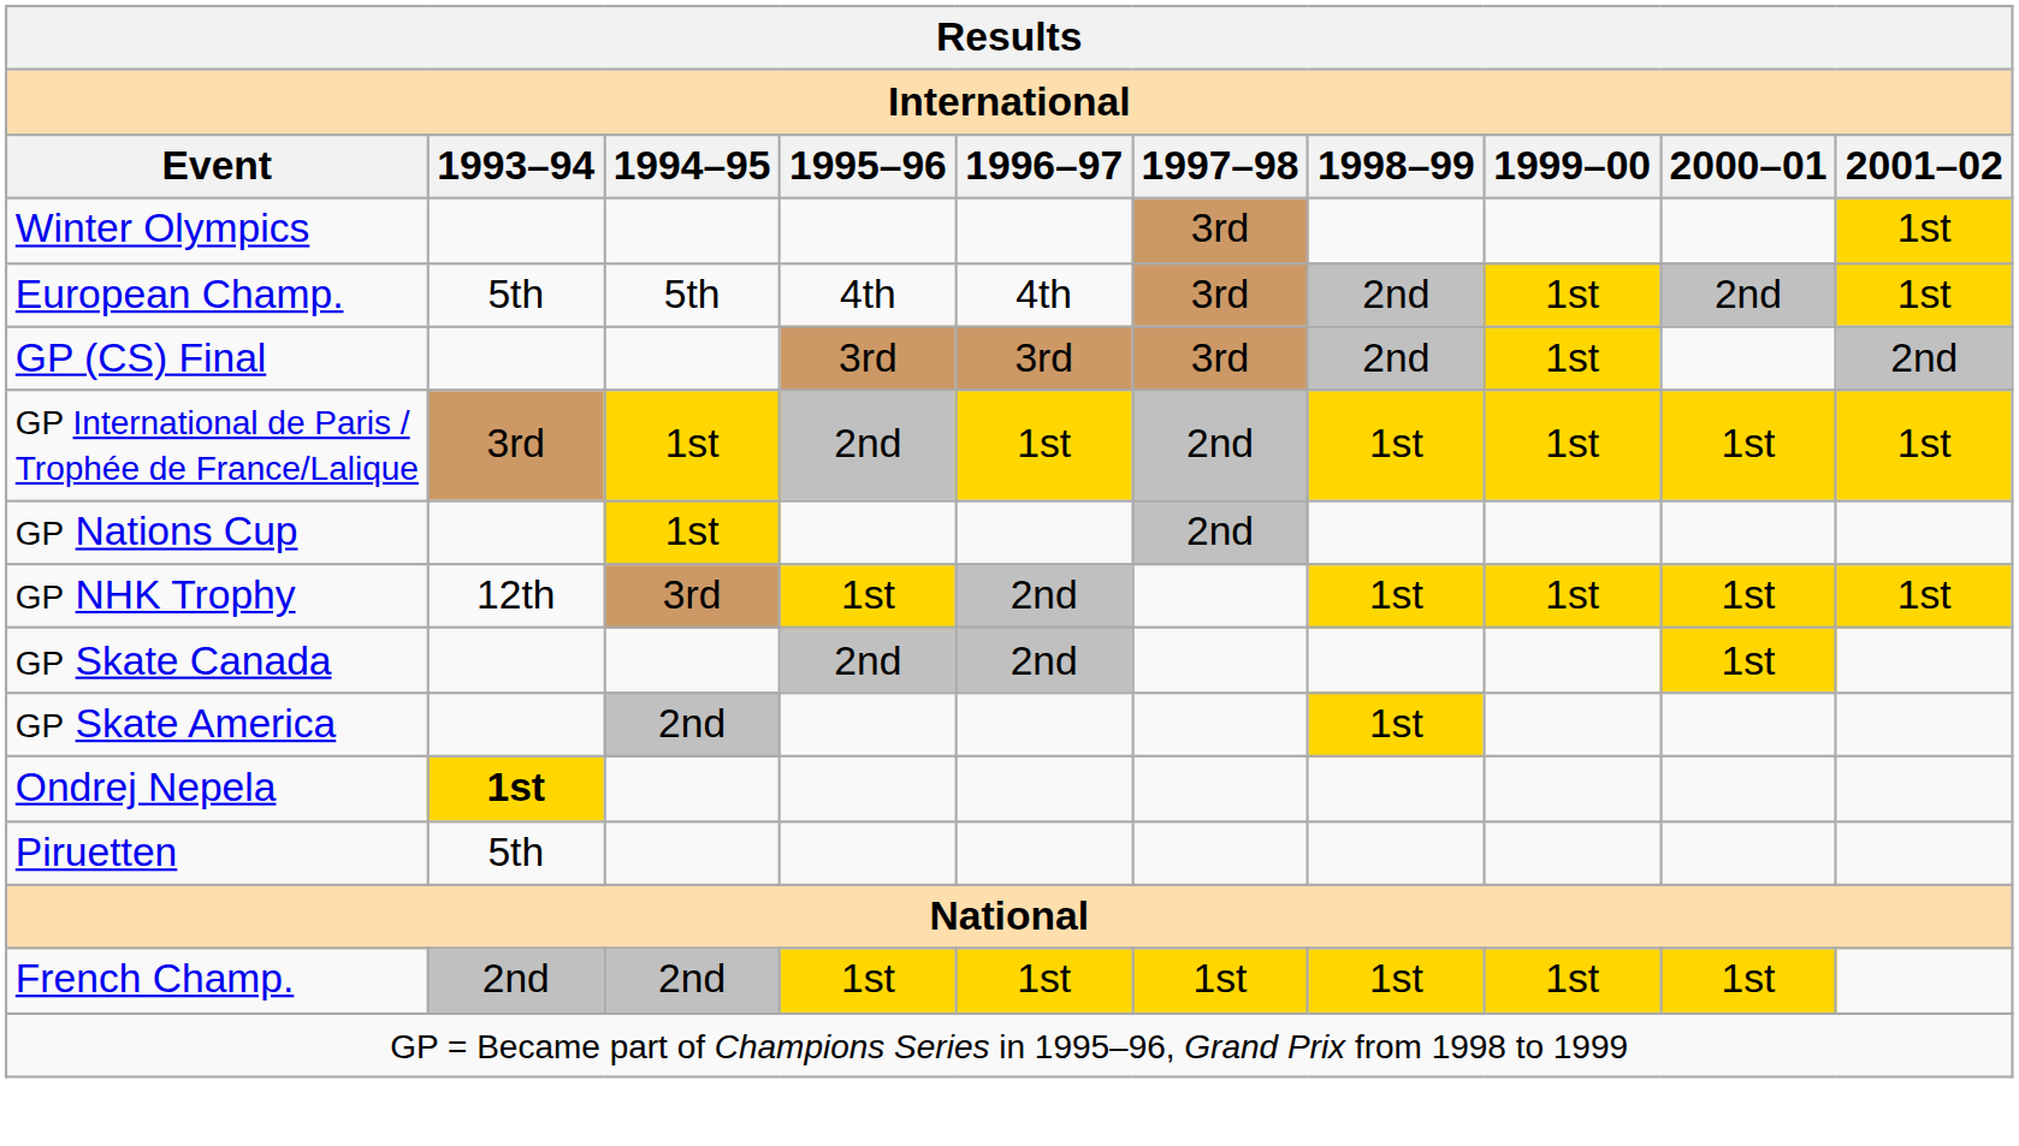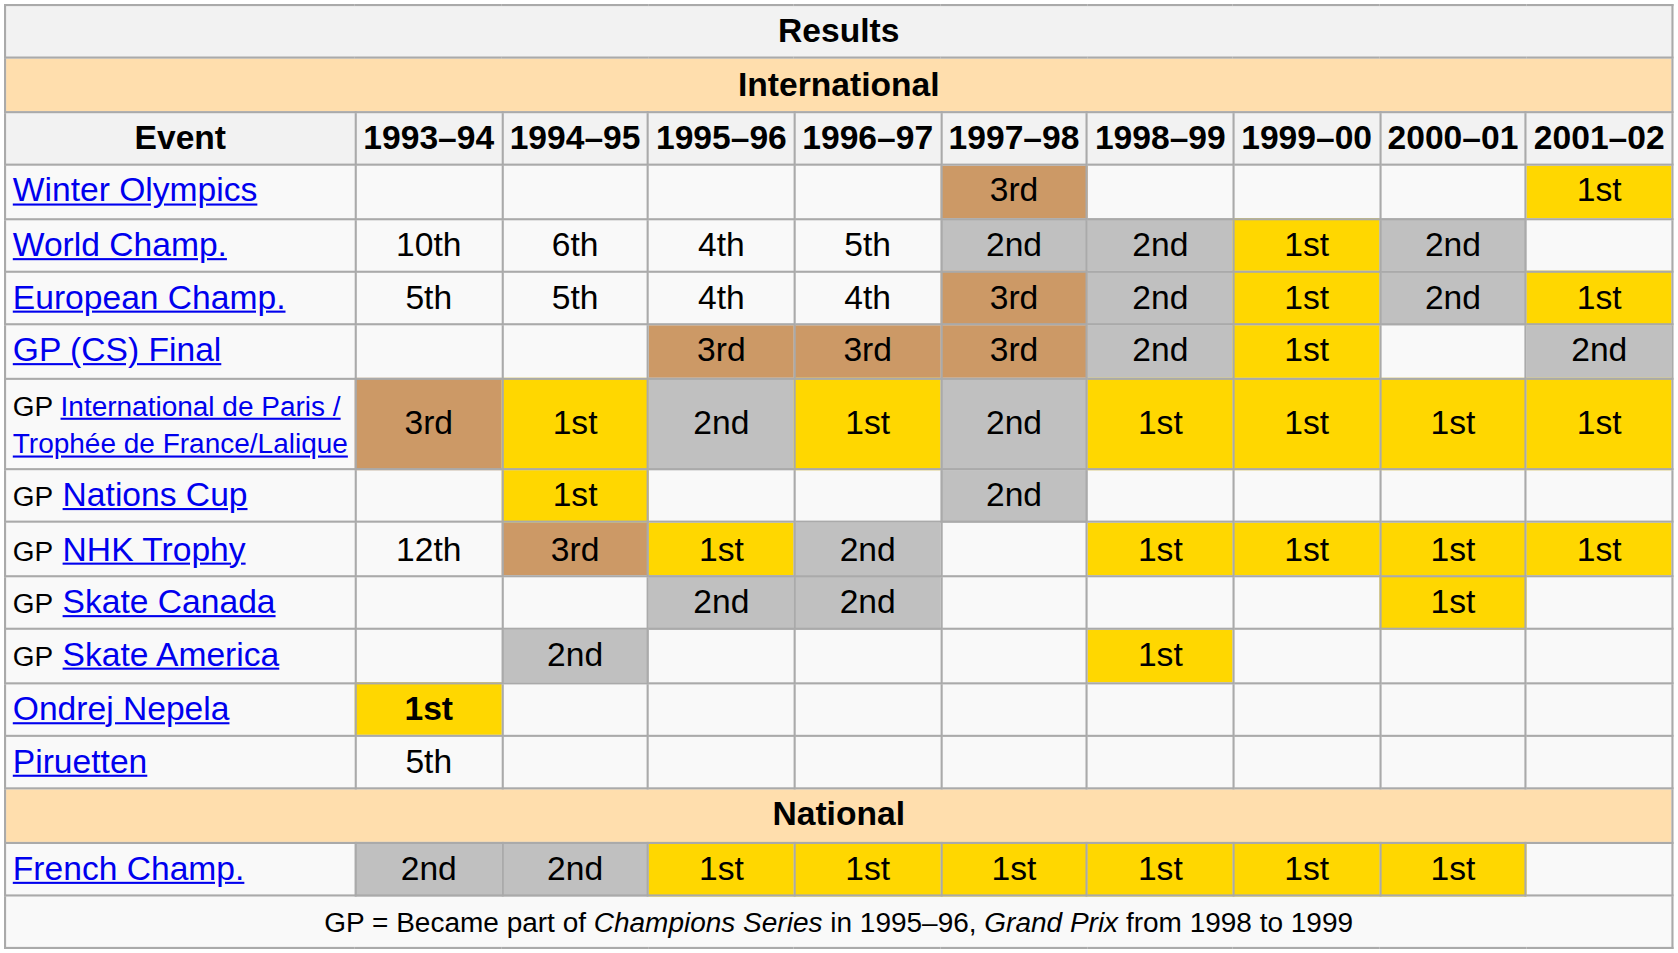 <table class="wikitable" style="text-align:center">
 <tr>
 <th colspan=10 align=center>Results</th>
 </tr>
 <tr>
 <th style="background-color: #ffdead; " colspan=10 align=center>International</th>
 </tr>
 <tr>
 <th>Event</th>
 <th>1993–94</th>
 <th>1994–95</th>
 <th>1995–96</th>
 <th>1996–97</th>
 <th>1997–98</th>
 <th>1998–99</th>
 <th>1999–00</th>
 <th>2000–01</th>
 <th>2001–02</th>
 </tr>
 <tr>
 <td align=left><a href='#'>Winter Olympics</a></td>
 <td></td>
 <td></td>
 <td></td>
 <td></td>
 <td bgcolor=cc9966>3rd</td>
 <td></td>
 <td></td>
 <td></td>
 <td bgcolor=gold>1st</td>
+</tr>
+<tr>
+<td align=left><a href='#'>World Champ.</a></td>
+<td>10th</td>
+<td>6th</td>
+<td>4th</td>
+<td>5th</td>
+<td bgcolor=silver>2nd</td>
+<td bgcolor=silver>2nd</td>
+<td bgcolor=gold>1st</td>
+<td bgcolor=silver>2nd</td>
+<td></td>
 </tr>
 <tr>
 <td align=left><a href='#'>European Champ.</a></td>
 <td>5th</td>
 <td>5th</td>
 <td>4th</td>
 <td>4th</td>
 <td bgcolor=cc9966>3rd</td>
 <td bgcolor=silver>2nd</td>
 <td bgcolor=gold>1st</td>
 <td bgcolor=silver>2nd</td>
 <td bgcolor=gold>1st</td>
 </tr>
 <tr>
 <td align=left><a href='#'>GP (CS) Final</a></td>
 <td></td>
 <td></td>
 <td bgcolor=cc9966>3rd</td>
 <td bgcolor=cc9966>3rd</td>
 <td bgcolor=cc9966>3rd</td>
 <td bgcolor=silver>2nd</td>
 <td bgcolor=gold>1st</td>
 <td></td>
 <td bgcolor=silver>2nd</td>
 </tr>
 <tr>
 <td align=left><small>GP <a href='#'>International de Paris / <br> Trophée de France/Lalique</a></small></td>
 <td bgcolor=cc9966>3rd</td>
 <td bgcolor=gold>1st</td>
 <td bgcolor=silver>2nd</td>
 <td bgcolor=gold>1st</td>
 <td bgcolor=silver>2nd</td>
 <td bgcolor=gold>1st</td>
 <td bgcolor=gold>1st</td>
 <td bgcolor=gold>1st</td>
 <td bgcolor=gold>1st</td>
 </tr>
 <tr>
 <td align=left><small>GP</small> <a href='#'>Nations Cup</a></td>
 <td></td>
 <td bgcolor=gold>1st</td>
 <td></td>
 <td></td>
 <td bgcolor=silver>2nd</td>
 <td></td>
 <td></td>
 <td></td>
 <td></td>
 </tr>
 <tr>
 <td align=left><small>GP</small> <a href='#'>NHK Trophy</a></td>
 <td>12th</td>
 <td bgcolor=cc9966>3rd</td>
 <td bgcolor=gold>1st</td>
 <td bgcolor=silver>2nd</td>
 <td></td>
 <td bgcolor=gold>1st</td>
 <td bgcolor=gold>1st</td>
 <td bgcolor=gold>1st</td>
 <td bgcolor=gold>1st</td>
 </tr>
 <tr>
 <td align=left><small>GP</small> <a href='#'>Skate Canada</a></td>
 <td></td>
 <td></td>
 <td bgcolor=silver>2nd</td>
 <td bgcolor=silver>2nd</td>
 <td></td>
 <td></td>
 <td></td>
 <td bgcolor=gold>1st</td>
 <td></td>
 </tr>
 <tr>
 <td align=left><small>GP</small> <a href='#'>Skate America</a></td>
 <td></td>
 <td bgcolor=silver>2nd</td>
 <td></td>
 <td></td>
 <td></td>
 <td bgcolor=gold>1st</td>
 <td></td>
 <td></td>
 <td></td>
 </tr>
 <tr>
 <td align=left><a href='#'>Ondrej Nepela</a></td>
 <td bgcolor=gold><strong>1st</strong></td>
 <td></td>
 <td></td>
 <td></td>
 <td></td>
 <td></td>
 <td></td>
 <td></td>
 <td></td>
 </tr>
 <tr>
 <td align=left><a href='#'>Piruetten</a></td>
 <td>5th</td>
 <td></td>
 <td></td>
 <td></td>
 <td></td>
 <td></td>
 <td></td>
 <td></td>
 <td></td>
 </tr>
 <tr>
 <th style="background-color: #ffdead; " colspan=10 align=center>National</th>
 </tr>
 <tr>
 <td align=left><a href='#'>French Champ.</a></td>
 <td bgcolor=silver>2nd</td>
 <td bgcolor=silver>2nd</td>
 <td bgcolor=gold>1st</td>
 <td bgcolor=gold>1st</td>
 <td bgcolor=gold>1st</td>
 <td bgcolor=gold>1st</td>
 <td bgcolor=gold>1st</td>
 <td bgcolor=gold>1st</td>
 <td></td>
 </tr>
 <tr>
 <td colspan=10 align=center><small> GP = Became part of <em>Champions Series</em> in 1995–96, <em>Grand Prix</em> from 1998 to 1999 </small></td>
 </tr>
 </table>
